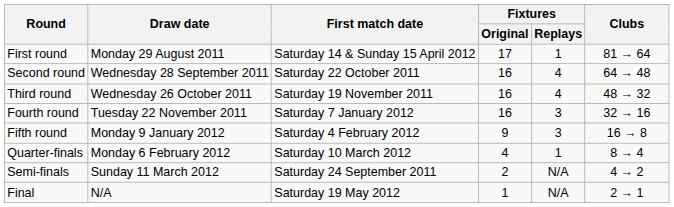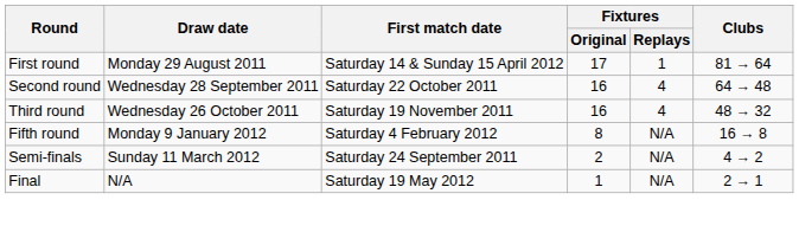 <table class="wikitable" style="text-align: center">
 <tr>
 <th rowspan=2>Round</th>
 <th rowspan=2>Draw date</th>
 <th rowspan=2>First match date</th>
 <th colspan=2>Fixtures</th>
 <th rowspan=2 width=100>Clubs</th>
 </tr>
 <tr>
 <th>Original</th>
 <th>Replays</th>
 </tr>
 <tr>
 <td align=left>First round</td>
 <td align=left>Monday 29 August 2011</td>
 <td align=left>Saturday 14 & Sunday 15 April 2012</td>
 <td>17</td>
 <td>1</td>
 <td>81 → 64</td>
 </tr>
 <tr>
 <td align=left>Second round</td>
 <td align=left>Wednesday 28 September 2011</td>
 <td align=left>Saturday 22 October 2011</td>
 <td>16</td>
 <td>4</td>
 <td>64 → 48</td>
 </tr>
 <tr>
 <td align=left>Third round</td>
 <td align=left>Wednesday 26 October 2011</td>
 <td align=left>Saturday 19 November 2011</td>
 <td>16</td>
 <td>4</td>
 <td>48 → 32</td>
 </tr>
 <tr>
-<td align=left>Fourth round</td>
-<td align=left>Tuesday 22 November 2011</td>
-<td align=left>Saturday 7 January 2012</td>
-<td>16</td>
-<td>3</td>
-<td>32 → 16</td>
-</tr>
-<tr>
 <td align=left>Fifth round</td>
 <td align=left>Monday 9 January 2012</td>
 <td align=left>Saturday 4 February 2012</td>
-<td>9</td>
-<td>3</td>
+<td>8</td>
+<td>N/A</td>
 <td>16 → 8</td>
-</tr>
-<tr>
-<td align=left>Quarter-finals</td>
-<td align=left>Monday 6 February 2012</td>
-<td align=left>Saturday 10 March 2012</td>
-<td>4</td>
-<td>1</td>
-<td>8 → 4</td>
 </tr>
 <tr>
 <td align=left>Semi-finals</td>
 <td align=left>Sunday 11 March 2012</td>
 <td align=left>Saturday 24 September 2011</td>
 <td>2</td>
 <td>N/A</td>
 <td>4 → 2</td>
 </tr>
 <tr>
 <td align=left>Final</td>
 <td align=left>N/A</td>
 <td align=left>Saturday 19 May 2012</td>
 <td>1</td>
 <td>N/A</td>
 <td>2 → 1</td>
 </tr>
 </table>
